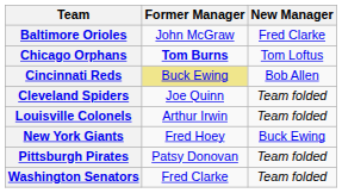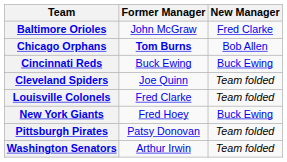 <table class="wikitable plainrowheaders" style="text-align:center;">
 <tr>
 <th scope="col">Team</th>
 <th scope="col">Former Manager</th>
 <th scope="col">New Manager</th>
 </tr>
 <tr>
 <th scope="row" style="text-align:center;"><a href='#'>Baltimore Orioles</a></th>
 <td><a href='#'>John McGraw</a></td>
 <td><a href='#'>Fred Clarke</a></td>
 </tr>
 <tr>
 <th scope="row" style="text-align:center;"><a href='#'>Chicago Orphans</a></th>
 <td><strong><a href='#'>Tom Burns</a></strong></td>
-<td><a href='#'>Tom Loftus</a></td>
+<td><a href='#'>Bob Allen</a></td>
 </tr>
 <tr>
 <th scope="row" style="text-align:center;"><a href='#'>Cincinnati Reds</a></th>
-<td style="background: khaki;"><a href='#'>Buck Ewing</a></td>
-<td><a href='#'>Bob Allen</a></td>
+<td><a href='#'>Buck Ewing</a></td>
+<td><a href='#'>Buck Ewing</a></td>
 </tr>
 <tr>
 <th scope="row" style="text-align:center;"><a href='#'>Cleveland Spiders</a></th>
 <td><a href='#'>Joe Quinn</a></td>
 <td><em>Team folded</em></td>
 </tr>
 <tr>
 <th scope="row" style="text-align:center;"><a href='#'>Louisville Colonels</a></th>
-<td><a href='#'>Arthur Irwin</a></td>
+<td><a href='#'>Fred Clarke</a></td>
 <td><em>Team folded</em></td>
 </tr>
 <tr>
 <th scope="row" style="text-align:center;"><a href='#'>New York Giants</a></th>
 <td><a href='#'>Fred Hoey</a></td>
 <td><a href='#'>Buck Ewing</a></td>
 </tr>
 <tr>
 <th scope="row" style="text-align:center;"><a href='#'>Pittsburgh Pirates</a></th>
 <td><a href='#'>Patsy Donovan</a></td>
 <td><em>Team folded</em></td>
 </tr>
 <tr>
 <th scope="row" style="text-align:center;"><a href='#'>Washington Senators</a></th>
-<td><a href='#'>Fred Clarke</a></td>
+<td><a href='#'>Arthur Irwin</a></td>
 <td><em>Team folded</em></td>
 </tr>
 </table>
